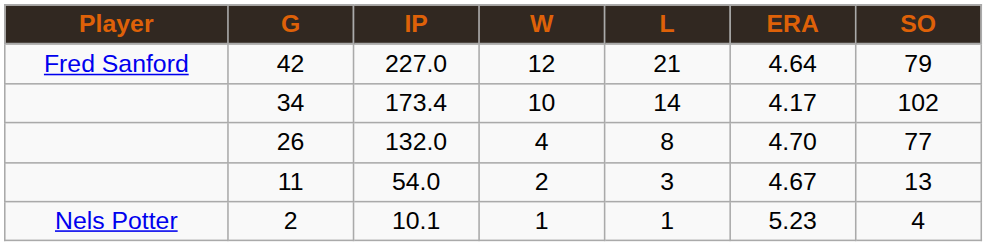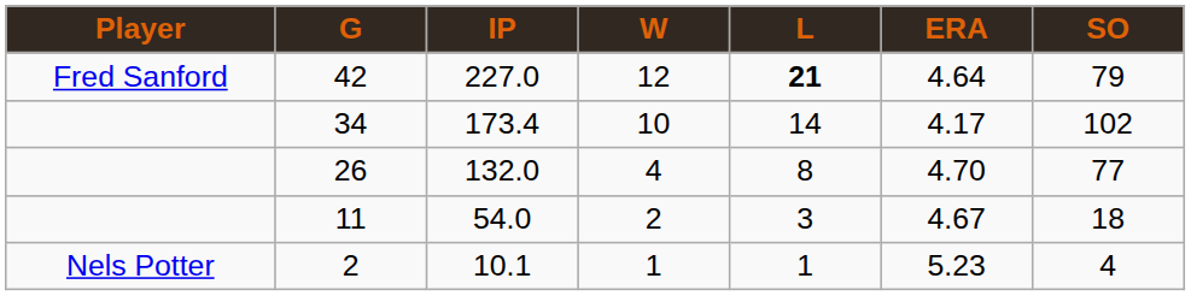 <table class="wikitable sortable">
 <tr>
 <th style="background:#312821;color:#de6108;" width="16%">Player</th>
 <th style="background:#312821;color:#de6108;" width="9%">G</th>
 <th style="background:#312821;color:#de6108;" width="9%">IP</th>
 <th style="background:#312821;color:#de6108;" width="9%">W</th>
 <th style="background:#312821;color:#de6108;" width="9%">L</th>
 <th style="background:#312821;color:#de6108;" width="9%">ERA</th>
 <th style="background:#312821;color:#de6108;" width="9%">SO</th>
 </tr>
 <tr align="center">
 <td><a href='#'>Fred Sanford</a></td>
 <td>42</td>
 <td>227.0</td>
 <td>12</td>
-<td>21</td>
+<td><strong>21</strong></td>
 <td>4.64</td>
 <td>79</td>
 </tr>
 <tr align=center>
 <td></td>
 <td>34</td>
 <td>173.4</td>
 <td>10</td>
 <td>14</td>
 <td>4.17</td>
 <td>102</td>
 </tr>
 <tr align="center">
 <td></td>
 <td>26</td>
 <td>132.0</td>
 <td>4</td>
 <td>8</td>
 <td>4.70</td>
 <td>77</td>
 </tr>
 <tr align="center">
 <td></td>
 <td>11</td>
 <td>54.0</td>
 <td>2</td>
 <td>3</td>
 <td>4.67</td>
-<td>13</td>
+<td>18</td>
 </tr>
 <tr align="center">
 <td><a href='#'>Nels Potter</a></td>
 <td>2</td>
 <td>10.1</td>
 <td>1</td>
 <td>1</td>
 <td>5.23</td>
 <td>4</td>
 </tr>
 </table>
